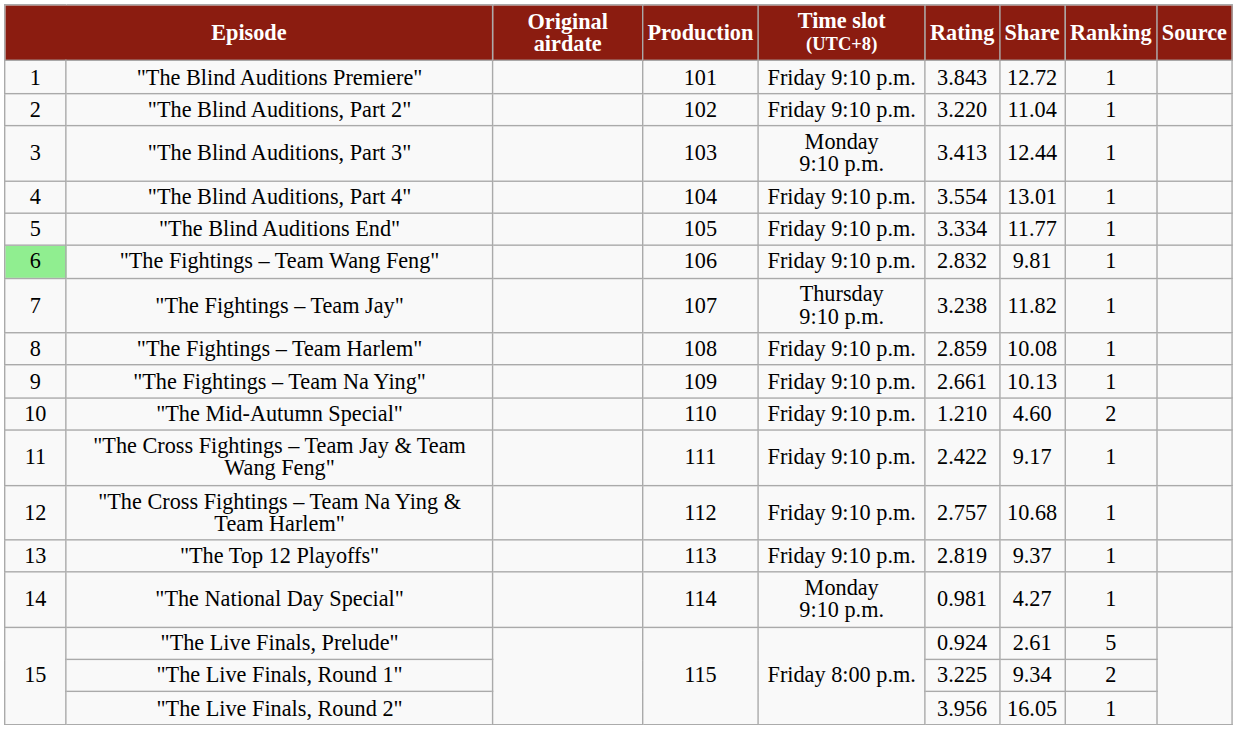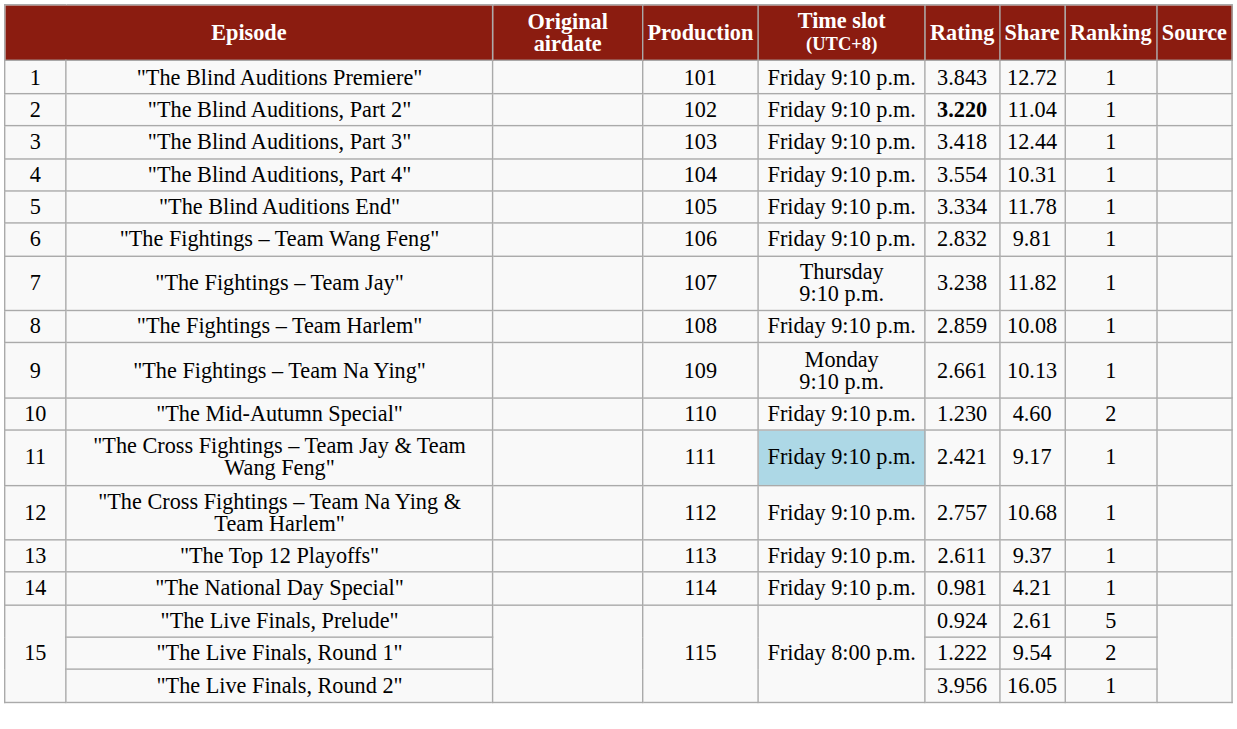 <table class="wikitable" style="text-align:center; line-height:16px; width:100%;">
 <tr>
 <th style="background:#8b1c10; color:white;" colspan="2">Episode</th>
 <th style="background:#8b1c10; color:white;">Original airdate</th>
 <th style="background:#8b1c10; color:white;">Production</th>
 <th style="background:#8b1c10; color:white;">Time slot <small>(UTC+8)</small></th>
 <th style="background:#8b1c10; color:white;">Rating</th>
 <th style="background:#8b1c10; color:white;">Share</th>
 <th style="background:#8b1c10; color:white;">Ranking</th>
 <th style="background:#8b1c10; color:white;">Source</th>
 </tr>
 <tr>
 <td style="width:05%;">1</td>
 <td>"The Blind Auditions Premiere"</td>
 <td></td>
 <td>101</td>
 <td>Friday 9:10 p.m.</td>
 <td>3.843</td>
 <td>12.72</td>
 <td>1</td>
 <td></td>
 </tr>
 <tr>
 <td style="width:05%;">2</td>
 <td>"The Blind Auditions, Part 2"</td>
 <td></td>
 <td>102</td>
 <td>Friday 9:10 p.m.</td>
-<td>3.220</td>
+<td><strong>3.220</strong></td>
 <td>11.04</td>
 <td>1</td>
 <td></td>
 </tr>
 <tr>
 <td style="width:05%;">3</td>
 <td>"The Blind Auditions, Part 3"</td>
 <td></td>
 <td>103</td>
-<td>Monday 9:10 p.m.</td>
-<td>3.413</td>
+<td>Friday 9:10 p.m.</td>
+<td>3.418</td>
 <td>12.44</td>
 <td>1</td>
 <td></td>
 </tr>
 <tr>
 <td style="width:05%;">4</td>
 <td>"The Blind Auditions, Part 4"</td>
 <td></td>
 <td>104</td>
 <td>Friday 9:10 p.m.</td>
 <td>3.554</td>
-<td>13.01</td>
+<td>10.31</td>
 <td>1</td>
 <td></td>
 </tr>
 <tr>
 <td style="width:05%;">5</td>
 <td>"The Blind Auditions End"</td>
 <td></td>
 <td>105</td>
 <td>Friday 9:10 p.m.</td>
 <td>3.334</td>
-<td>11.77</td>
+<td>11.78</td>
 <td>1</td>
 <td></td>
 </tr>
 <tr>
-<td style="background: lightgreen; width:05%;">6</td>
+<td style="width:05%;">6</td>
 <td>"The Fightings – Team Wang Feng"</td>
 <td></td>
 <td>106</td>
 <td>Friday 9:10 p.m.</td>
 <td>2.832</td>
 <td>9.81</td>
 <td>1</td>
 <td></td>
 </tr>
 <tr>
 <td style="width:05%;">7</td>
 <td>"The Fightings – Team Jay"</td>
 <td></td>
 <td>107</td>
 <td>Thursday 9:10 p.m.</td>
 <td>3.238</td>
 <td>11.82</td>
 <td>1</td>
 <td></td>
 </tr>
 <tr>
 <td style="width:05%;">8</td>
 <td>"The Fightings – Team Harlem"</td>
 <td></td>
 <td>108</td>
 <td>Friday 9:10 p.m.</td>
 <td>2.859</td>
 <td>10.08</td>
 <td>1</td>
 <td></td>
 </tr>
 <tr>
 <td style="width:05%;">9</td>
 <td>"The Fightings – Team Na Ying"</td>
 <td></td>
 <td>109</td>
-<td>Friday 9:10 p.m.</td>
+<td>Monday 9:10 p.m.</td>
 <td>2.661</td>
 <td>10.13</td>
 <td>1</td>
 <td></td>
 </tr>
 <tr>
 <td style="width:05%;">10</td>
 <td>"The Mid-Autumn Special"</td>
 <td></td>
 <td>110</td>
 <td>Friday 9:10 p.m.</td>
-<td>1.210</td>
+<td>1.230</td>
 <td>4.60</td>
 <td>2</td>
 <td></td>
 </tr>
 <tr>
 <td style="width:05%;">11</td>
 <td>"The Cross Fightings – Team Jay & Team Wang Feng"</td>
 <td></td>
 <td>111</td>
-<td>Friday 9:10 p.m.</td>
-<td>2.422</td>
+<td style="background: lightblue;">Friday 9:10 p.m.</td>
+<td>2.421</td>
 <td>9.17</td>
 <td>1</td>
 <td></td>
 </tr>
 <tr>
 <td style="width:05%;">12</td>
 <td>"The Cross Fightings – Team Na Ying & Team Harlem"</td>
 <td></td>
 <td>112</td>
 <td>Friday 9:10 p.m.</td>
 <td>2.757</td>
 <td>10.68</td>
 <td>1</td>
 <td></td>
 </tr>
 <tr>
 <td style="width:05%;">13</td>
 <td>"The Top 12 Playoffs"</td>
 <td></td>
 <td>113</td>
 <td>Friday 9:10 p.m.</td>
-<td>2.819</td>
+<td>2.611</td>
 <td>9.37</td>
 <td>1</td>
 <td></td>
 </tr>
 <tr>
 <td style="width:05%;">14</td>
 <td>"The National Day Special"</td>
 <td></td>
 <td>114</td>
-<td>Monday 9:10 p.m.</td>
+<td>Friday 9:10 p.m.</td>
 <td>0.981</td>
-<td>4.27</td>
+<td>4.21</td>
 <td>1</td>
 <td></td>
 </tr>
 <tr>
 <td rowspan=3>15</td>
 <td>"The Live Finals, Prelude"</td>
 <td rowspan=3></td>
 <td rowspan=3>115</td>
 <td rowspan=3>Friday 8:00 p.m.</td>
 <td>0.924</td>
 <td>2.61</td>
 <td>5</td>
 <td rowspan=3></td>
 </tr>
 <tr>
 <td>"The Live Finals, Round 1"</td>
-<td>3.225</td>
-<td>9.34</td>
+<td>1.222</td>
+<td>9.54</td>
 <td>2</td>
 </tr>
 <tr>
 <td>"The Live Finals, Round 2"</td>
 <td>3.956</td>
 <td>16.05</td>
 <td>1</td>
 </tr>
 </table>
